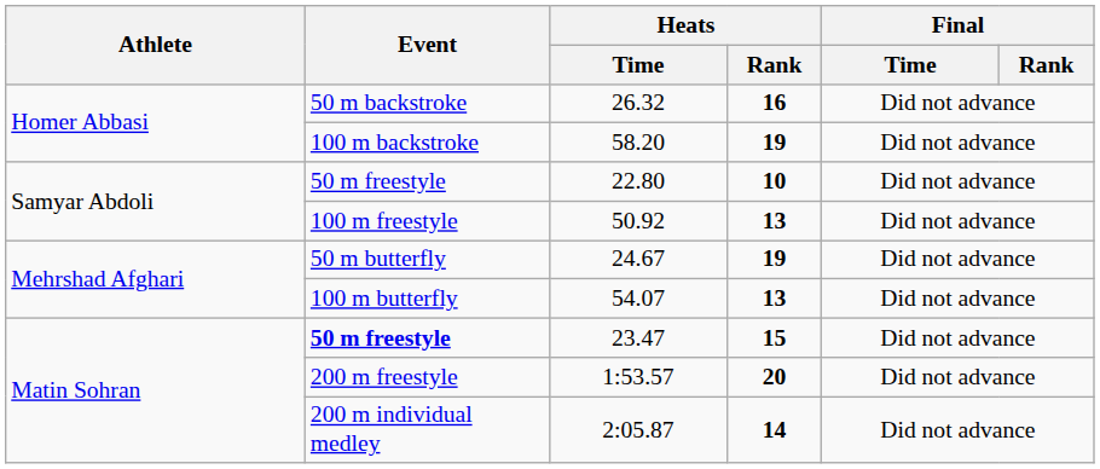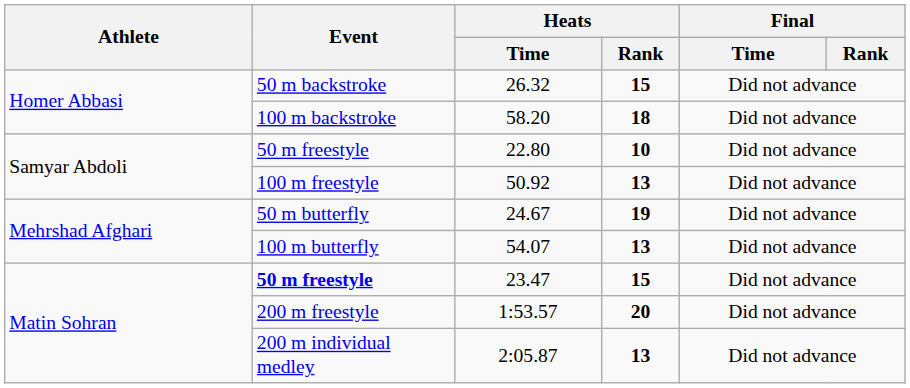 <table class="wikitable" width="75%" style="text-align:center; font-size:90%">
 <tr>
 <th rowspan="2" width="22%">Athlete</th>
 <th rowspan="2" width="18%">Event</th>
 <th colspan="2" width="20%">Heats</th>
 <th colspan="2" width="20%">Final</th>
 </tr>
 <tr>
 <th width="13%">Time</th>
 <th>Rank</th>
 <th width="13%">Time</th>
 <th>Rank</th>
 </tr>
 <tr>
 <td rowspan="2" align=left><a href='#'>Homer Abbasi</a></td>
 <td align=left><a href='#'>50 m backstroke</a></td>
 <td>26.32</td>
-<td><strong>16</strong></td>
+<td><strong>15</strong></td>
 <td colspan=2>Did not advance</td>
 </tr>
 <tr>
 <td align=left><a href='#'>100 m backstroke</a></td>
 <td>58.20</td>
-<td><strong>19</strong></td>
+<td><strong>18</strong></td>
 <td colspan=2>Did not advance</td>
 </tr>
 <tr>
 <td rowspan="2" align=left>Samyar Abdoli</td>
 <td align=left><a href='#'>50 m freestyle</a></td>
 <td>22.80</td>
 <td><strong>10</strong></td>
 <td colspan=2>Did not advance</td>
 </tr>
 <tr>
 <td align=left><a href='#'>100 m freestyle</a></td>
 <td>50.92</td>
 <td><strong>13</strong></td>
 <td colspan=2>Did not advance</td>
 </tr>
 <tr>
 <td rowspan="2" align=left><a href='#'>Mehrshad Afghari</a></td>
 <td align=left><a href='#'>50 m butterfly</a></td>
 <td>24.67</td>
 <td><strong>19</strong></td>
 <td colspan=2>Did not advance</td>
 </tr>
 <tr>
 <td align=left><a href='#'>100 m butterfly</a></td>
 <td>54.07</td>
 <td><strong>13</strong></td>
 <td colspan=2>Did not advance</td>
 </tr>
 <tr>
 <td rowspan="3" align=left><a href='#'>Matin Sohran</a></td>
 <td align=left><strong><a href='#'>50 m freestyle</a></strong></td>
 <td>23.47</td>
 <td><strong>15</strong></td>
 <td colspan=2>Did not advance</td>
 </tr>
 <tr>
 <td align=left><a href='#'>200 m freestyle</a></td>
 <td>1:53.57</td>
 <td><strong>20</strong></td>
 <td colspan=2>Did not advance</td>
 </tr>
 <tr>
 <td align=left><a href='#'>200 m individual medley</a></td>
 <td>2:05.87</td>
-<td><strong>14</strong></td>
+<td><strong>13</strong></td>
 <td colspan=2>Did not advance</td>
 </tr>
 </table>
